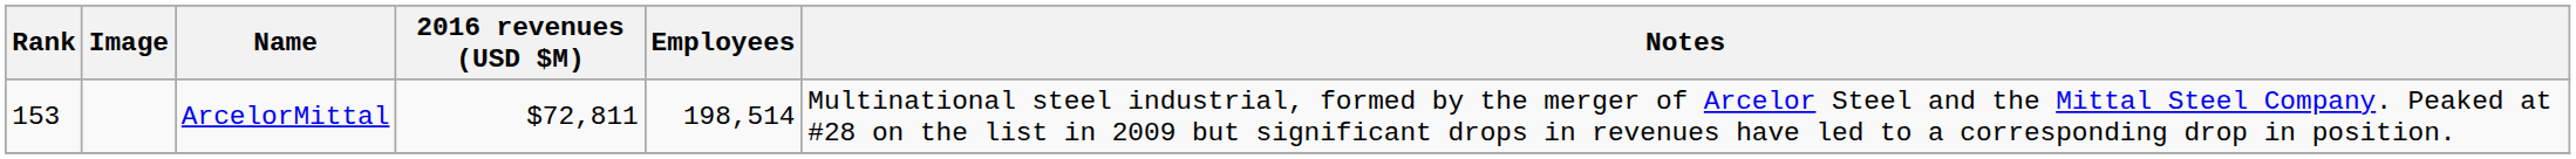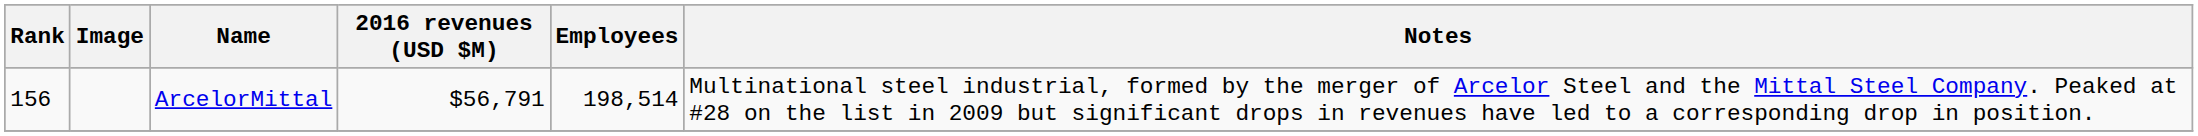 <table class="wikitable sortable">
 <tr>
 <th>Rank</th>
 <th>Image</th>
 <th>Name</th>
 <th>2016 revenues (USD $M)</th>
 <th>Employees</th>
 <th>Notes</th>
 </tr>
 <tr>
-<td>153</td>
+<td>156</td>
 <td></td>
 <td><a href='#'>ArcelorMittal</a></td>
-<td align="right">$72,811</td>
+<td align="right">$56,791</td>
 <td align="right">198,514</td>
 <td>Multinational steel industrial, formed by the merger of <a href='#'>Arcelor</a> Steel and the <a href='#'>Mittal Steel Company</a>. Peaked at #28 on the list in 2009 but significant drops in revenues have led to a corresponding drop in position.</td>
 </tr>
 <tr>
 </tr>
 </table>
